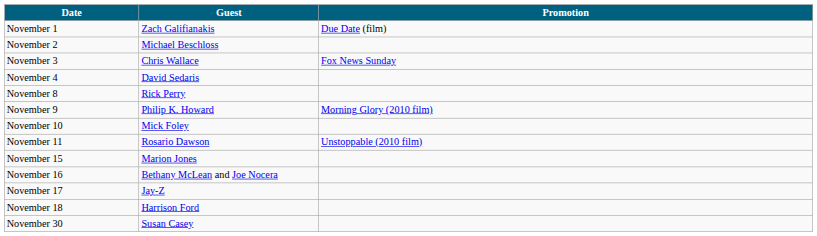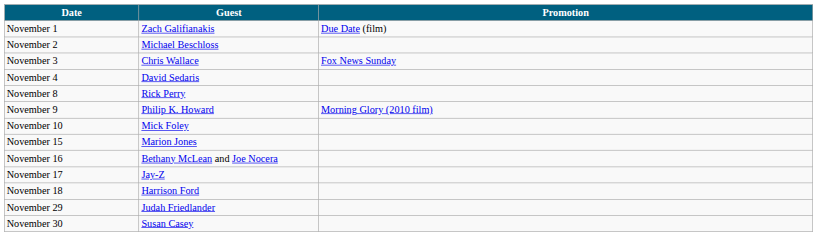 <table class="wikitable" width="100%">
 <tr bgcolor="#CCCCCC">
 <th width="15%" style="background:#006080; color:#FFFFFF">Date</th>
 <th width="20%" style="background:#006080; color:#FFFFFF">Guest</th>
 <th width="55%" style="background:#006080; color:#FFFFFF">Promotion</th>
 </tr>
 <tr>
 <td>November 1</td>
 <td><a href='#'>Zach Galifianakis</a></td>
 <td><a href='#'>Due Date</a> (film)</td>
 </tr>
 <tr>
 <td>November 2</td>
 <td><a href='#'>Michael Beschloss</a></td>
 <td></td>
 </tr>
 <tr>
 <td>November 3</td>
 <td><a href='#'>Chris Wallace</a></td>
 <td><a href='#'>Fox News Sunday</a></td>
 </tr>
 <tr>
 <td>November 4</td>
 <td><a href='#'>David Sedaris</a></td>
 <td></td>
 </tr>
 <tr>
 <td>November 8</td>
 <td><a href='#'>Rick Perry</a></td>
 <td></td>
 </tr>
 <tr>
 <td>November 9</td>
 <td><a href='#'>Philip K. Howard</a></td>
 <td><a href='#'>Morning Glory (2010 film)</a></td>
 </tr>
 <tr>
 <td>November 10</td>
 <td><a href='#'>Mick Foley</a></td>
 <td></td>
 </tr>
 <tr>
-<td>November 11</td>
-<td><a href='#'>Rosario Dawson</a></td>
-<td><a href='#'>Unstoppable (2010 film)</a></td>
-</tr>
-<tr>
 <td>November 15</td>
 <td><a href='#'>Marion Jones</a></td>
 <td></td>
 </tr>
 <tr>
 <td>November 16</td>
 <td><a href='#'>Bethany McLean</a> and <a href='#'>Joe Nocera</a></td>
 <td></td>
 </tr>
 <tr>
 <td>November 17</td>
 <td><a href='#'>Jay-Z</a></td>
 <td></td>
 </tr>
 <tr>
 <td>November 18</td>
 <td><a href='#'>Harrison Ford</a></td>
 <td></td>
 </tr>
 <tr>
+<td>November 29</td>
+<td><a href='#'>Judah Friedlander</a></td>
+<td></td>
+</tr>
+<tr>
 <td>November 30</td>
 <td><a href='#'>Susan Casey</a></td>
 <td></td>
 </tr>
 </table>
